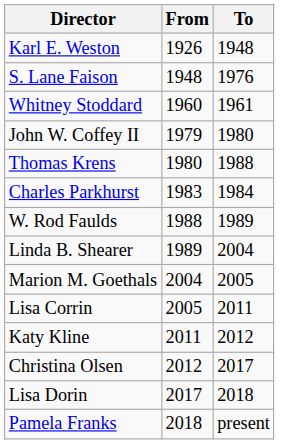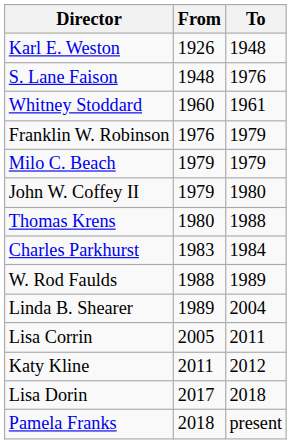 <table class="wikitable">
 <tr>
 <th>Director</th>
 <th>From</th>
 <th>To</th>
 </tr>
 <tr>
 <td><a href='#'>Karl E. Weston</a></td>
 <td>1926</td>
 <td>1948</td>
 </tr>
 <tr>
 <td><a href='#'>S. Lane Faison</a></td>
 <td>1948</td>
 <td>1976</td>
 </tr>
 <tr>
 <td><a href='#'>Whitney Stoddard</a></td>
 <td>1960</td>
 <td>1961</td>
+</tr>
+<tr>
+<td>Franklin W. Robinson</td>
+<td>1976</td>
+<td>1979</td>
+</tr>
+<tr>
+<td><a href='#'>Milo C. Beach</a></td>
+<td>1979</td>
+<td>1979</td>
 </tr>
 <tr>
 <td>John W. Coffey II</td>
 <td>1979</td>
 <td>1980</td>
 </tr>
 <tr>
 <td><a href='#'>Thomas Krens</a></td>
 <td>1980</td>
 <td>1988</td>
 </tr>
 <tr>
 <td><a href='#'>Charles Parkhurst</a></td>
 <td>1983</td>
 <td>1984</td>
 </tr>
 <tr>
 <td>W. Rod Faulds</td>
 <td>1988</td>
 <td>1989</td>
 </tr>
 <tr>
 <td>Linda B. Shearer</td>
 <td>1989</td>
 <td>2004</td>
 </tr>
 <tr>
-<td>Marion M. Goethals</td>
-<td>2004</td>
-<td>2005</td>
-</tr>
-<tr>
 <td>Lisa Corrin</td>
 <td>2005</td>
 <td>2011</td>
 </tr>
 <tr>
 <td>Katy Kline</td>
 <td>2011</td>
 <td>2012</td>
-</tr>
-<tr>
-<td>Christina Olsen</td>
-<td>2012</td>
-<td>2017</td>
 </tr>
 <tr>
 <td>Lisa Dorin</td>
 <td>2017</td>
 <td>2018</td>
 </tr>
 <tr>
 <td><a href='#'>Pamela Franks</a></td>
 <td>2018</td>
 <td>present</td>
 </tr>
 </table>
